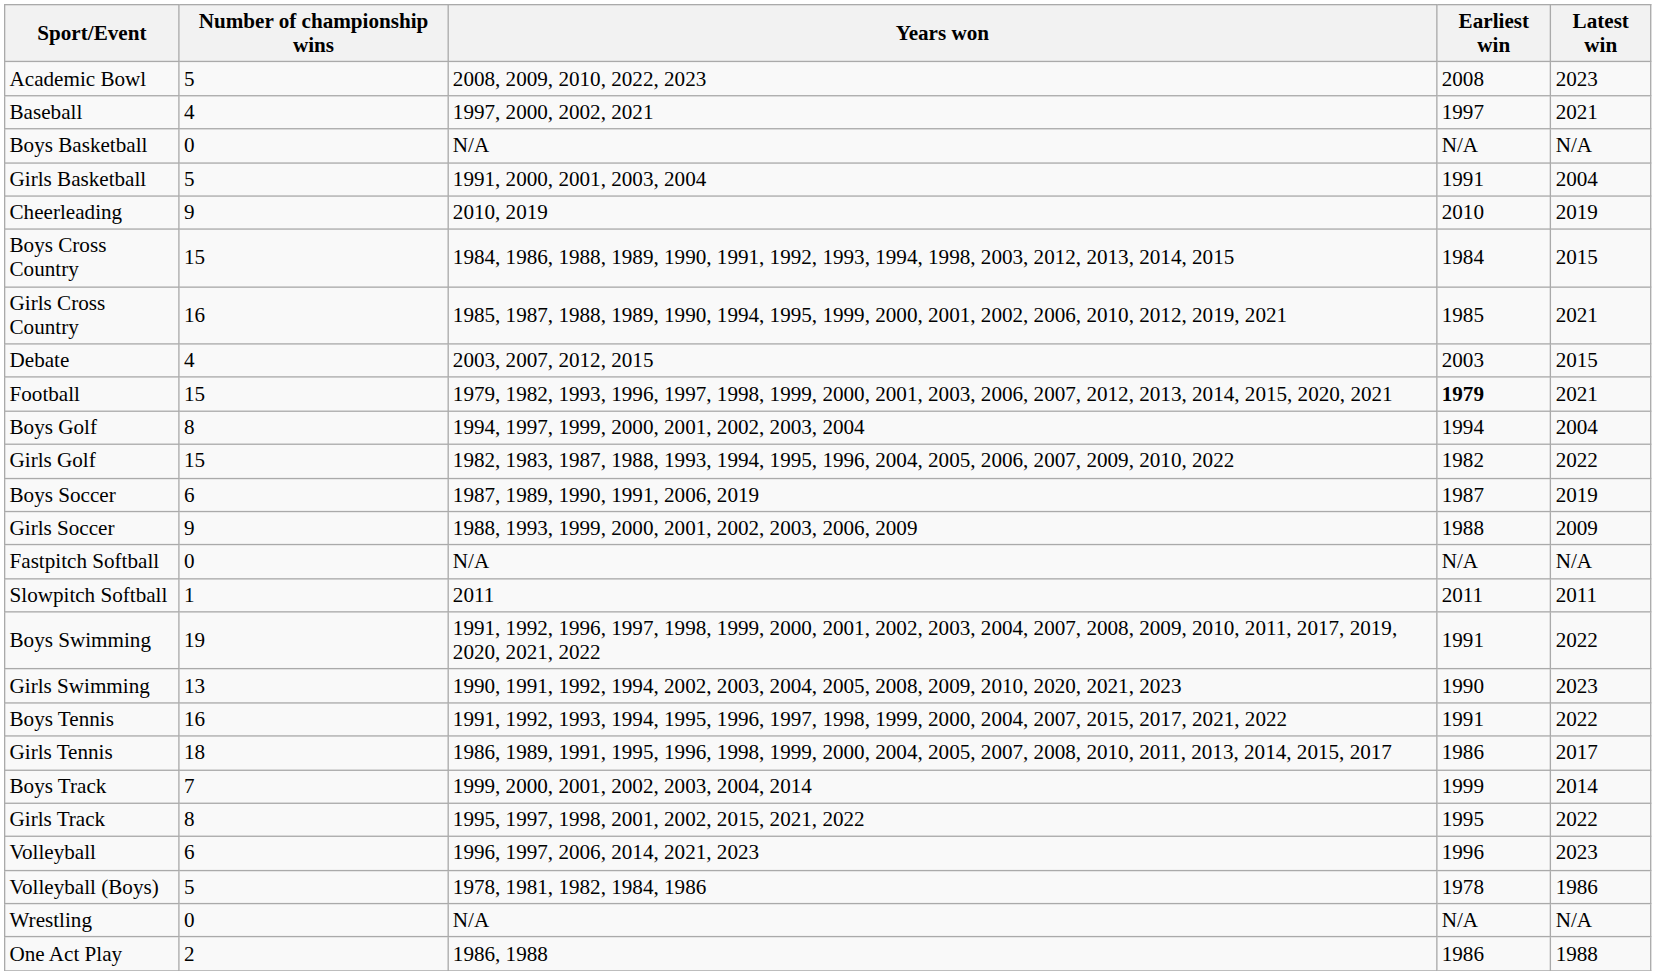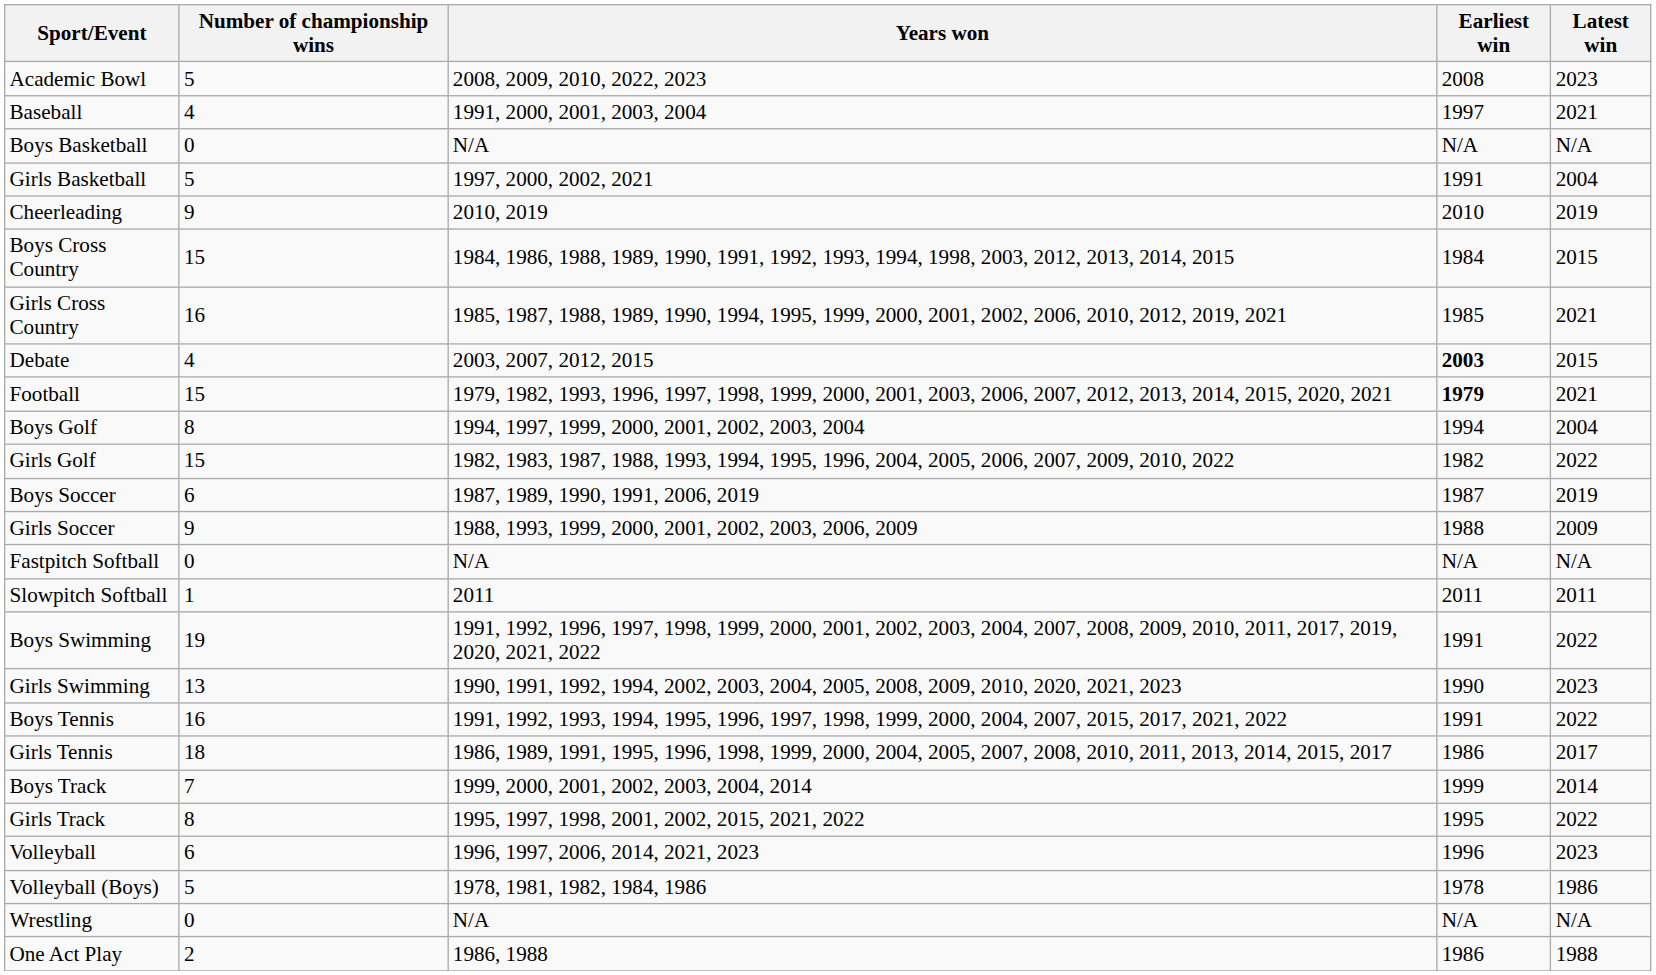 <table class="wikitable sortable mw-collapsible">
 <tr>
 <th>Sport/Event</th>
 <th>Number of championship wins</th>
 <th>Years won</th>
 <th>Earliest win</th>
 <th>Latest win</th>
 </tr>
 <tr>
 <td>Academic Bowl</td>
 <td>5</td>
 <td>2008, 2009, 2010, 2022, 2023</td>
 <td>2008</td>
 <td>2023</td>
 </tr>
 <tr>
 <td>Baseball</td>
 <td>4</td>
-<td>1997, 2000, 2002, 2021</td>
+<td>1991, 2000, 2001, 2003, 2004</td>
 <td>1997</td>
 <td>2021</td>
 </tr>
 <tr>
 <td>Boys Basketball</td>
 <td>0</td>
 <td>N/A</td>
 <td>N/A</td>
 <td>N/A</td>
 </tr>
 <tr>
 <td>Girls Basketball</td>
 <td>5</td>
-<td>1991, 2000, 2001, 2003, 2004</td>
+<td>1997, 2000, 2002, 2021</td>
 <td>1991</td>
 <td>2004</td>
 </tr>
 <tr>
 <td>Cheerleading</td>
 <td>9</td>
 <td>2010, 2019</td>
 <td>2010</td>
 <td>2019</td>
 </tr>
 <tr>
 <td>Boys Cross Country</td>
 <td>15</td>
 <td>1984, 1986, 1988, 1989, 1990, 1991, 1992, 1993, 1994, 1998, 2003, 2012, 2013, 2014, 2015</td>
 <td>1984</td>
 <td>2015</td>
 </tr>
 <tr>
 <td>Girls Cross Country</td>
 <td>16</td>
 <td>1985, 1987, 1988, 1989, 1990, 1994, 1995, 1999, 2000, 2001, 2002, 2006, 2010, 2012, 2019, 2021</td>
 <td>1985</td>
 <td>2021</td>
 </tr>
 <tr>
 <td>Debate</td>
 <td>4</td>
 <td>2003, 2007, 2012, 2015</td>
-<td>2003</td>
+<td><strong>2003</strong></td>
 <td>2015</td>
 </tr>
 <tr>
 <td>Football</td>
 <td>15</td>
 <td>1979, 1982, 1993, 1996, 1997, 1998, 1999, 2000, 2001, 2003, 2006, 2007, 2012, 2013, 2014, 2015, 2020, 2021</td>
 <td><strong>1979</strong></td>
 <td>2021</td>
 </tr>
 <tr>
 <td>Boys Golf</td>
 <td>8</td>
 <td>1994, 1997, 1999, 2000, 2001, 2002, 2003, 2004</td>
 <td>1994</td>
 <td>2004</td>
 </tr>
 <tr>
 <td>Girls Golf</td>
 <td>15</td>
 <td>1982, 1983, 1987, 1988, 1993, 1994, 1995, 1996, 2004, 2005, 2006, 2007, 2009, 2010, 2022</td>
 <td>1982</td>
 <td>2022</td>
 </tr>
 <tr>
 <td>Boys Soccer</td>
 <td>6</td>
 <td>1987, 1989, 1990, 1991, 2006, 2019</td>
 <td>1987</td>
 <td>2019</td>
 </tr>
 <tr>
 <td>Girls Soccer</td>
 <td>9</td>
 <td>1988, 1993, 1999, 2000, 2001, 2002, 2003, 2006, 2009</td>
 <td>1988</td>
 <td>2009</td>
 </tr>
 <tr>
 <td>Fastpitch Softball</td>
 <td>0</td>
 <td>N/A</td>
 <td>N/A</td>
 <td>N/A</td>
 </tr>
 <tr>
 <td>Slowpitch Softball</td>
 <td>1</td>
 <td>2011</td>
 <td>2011</td>
 <td>2011</td>
 </tr>
 <tr>
 <td>Boys Swimming</td>
 <td>19</td>
 <td>1991, 1992, 1996, 1997, 1998, 1999, 2000, 2001, 2002, 2003, 2004, 2007, 2008, 2009, 2010, 2011, 2017, 2019, 2020, 2021, 2022</td>
 <td>1991</td>
 <td>2022</td>
 </tr>
 <tr>
 <td>Girls Swimming</td>
 <td>13</td>
 <td>1990, 1991, 1992, 1994, 2002, 2003, 2004, 2005, 2008, 2009, 2010, 2020, 2021, 2023</td>
 <td>1990</td>
 <td>2023</td>
 </tr>
 <tr>
 <td>Boys Tennis</td>
 <td>16</td>
 <td>1991, 1992, 1993, 1994, 1995, 1996, 1997, 1998, 1999, 2000, 2004, 2007, 2015, 2017, 2021, 2022</td>
 <td>1991</td>
 <td>2022</td>
 </tr>
 <tr>
 <td>Girls Tennis</td>
 <td>18</td>
 <td>1986, 1989, 1991, 1995, 1996, 1998, 1999, 2000, 2004, 2005, 2007, 2008, 2010, 2011, 2013, 2014, 2015, 2017</td>
 <td>1986</td>
 <td>2017</td>
 </tr>
 <tr>
 <td>Boys Track</td>
 <td>7</td>
 <td>1999, 2000, 2001, 2002, 2003, 2004, 2014</td>
 <td>1999</td>
 <td>2014</td>
 </tr>
 <tr>
 <td>Girls Track</td>
 <td>8</td>
 <td>1995, 1997, 1998, 2001, 2002, 2015, 2021, 2022</td>
 <td>1995</td>
 <td>2022</td>
 </tr>
 <tr>
 <td>Volleyball</td>
 <td>6</td>
 <td>1996, 1997, 2006, 2014, 2021, 2023</td>
 <td>1996</td>
 <td>2023</td>
 </tr>
 <tr>
 <td>Volleyball (Boys)</td>
 <td>5</td>
 <td>1978, 1981, 1982, 1984, 1986</td>
 <td>1978</td>
 <td>1986</td>
 </tr>
 <tr>
 <td>Wrestling</td>
 <td>0</td>
 <td>N/A</td>
 <td>N/A</td>
 <td>N/A</td>
 </tr>
 <tr>
 <td>One Act Play</td>
 <td>2</td>
 <td>1986, 1988</td>
 <td>1986</td>
 <td>1988</td>
 </tr>
 </table>
